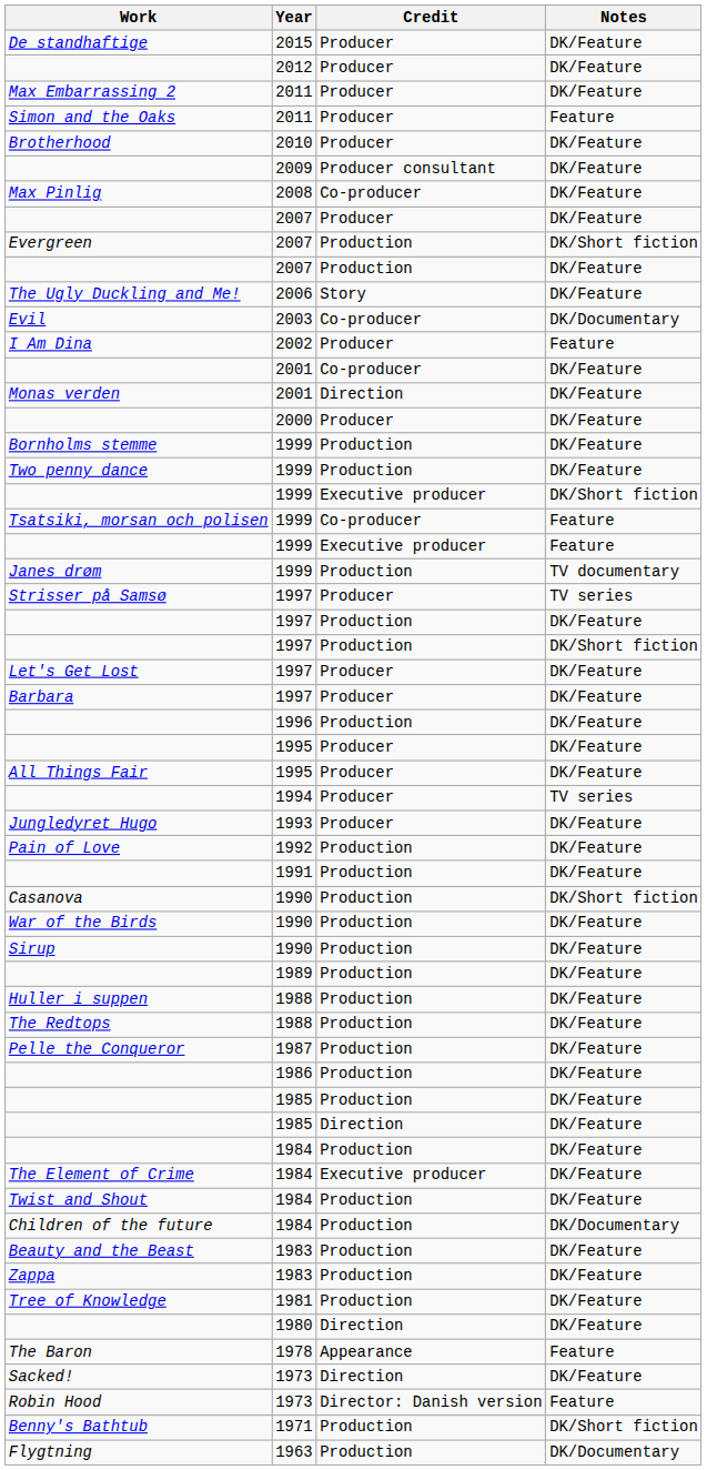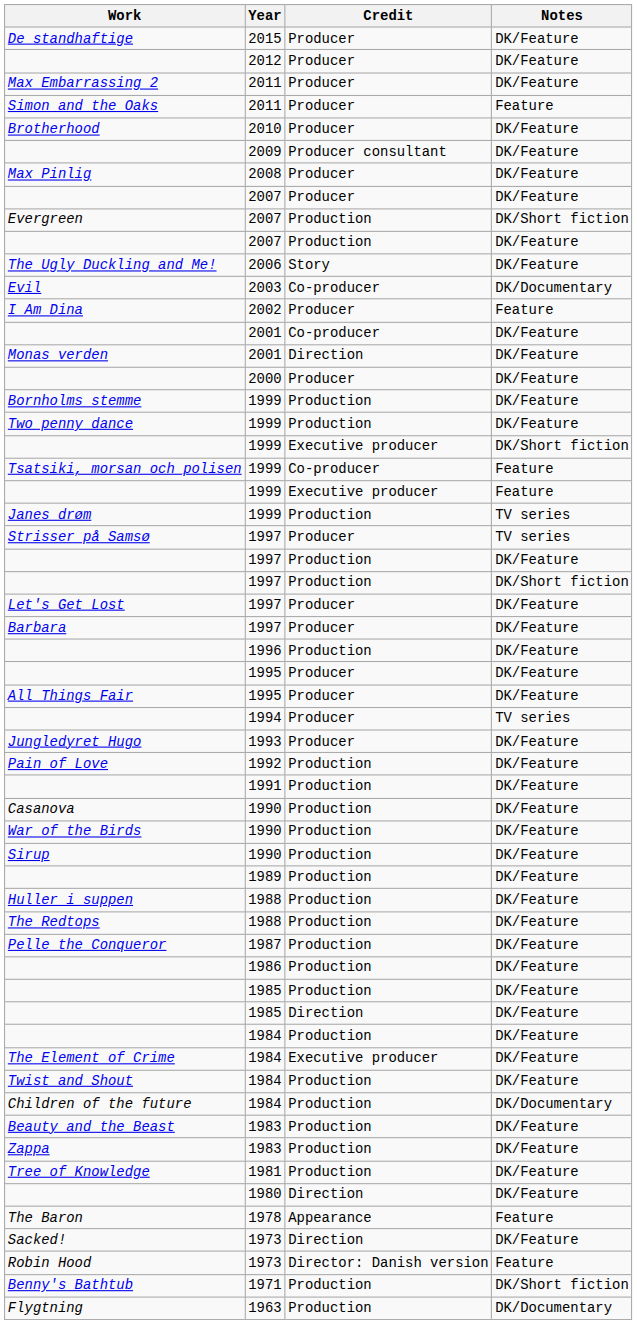 <table class="wikitable sortable">
 <tr>
 <th scope="col">Work</th>
 <th scope="col">Year</th>
 <th scope="col">Credit</th>
 <th scope="col" class="unsortable">Notes</th>
 </tr>
 <tr>
 <td><em><a href='#'>De standhaftige</a></em></td>
 <td>2015</td>
 <td>Producer</td>
 <td>DK/Feature</td>
 </tr>
 <tr>
 <td><em></em></td>
 <td>2012</td>
 <td>Producer</td>
 <td>DK/Feature</td>
 </tr>
 <tr>
 <td><em><a href='#'>Max Embarrassing 2</a></em></td>
 <td>2011</td>
 <td>Producer</td>
 <td>DK/Feature</td>
 </tr>
 <tr>
 <td><em><a href='#'>Simon and the Oaks</a></em></td>
 <td>2011</td>
 <td>Producer</td>
 <td>Feature</td>
 </tr>
 <tr>
 <td><em><a href='#'>Brotherhood</a></em></td>
 <td>2010</td>
 <td>Producer</td>
 <td>DK/Feature</td>
 </tr>
 <tr>
 <td><em></em></td>
 <td>2009</td>
 <td>Producer consultant</td>
 <td>DK/Feature</td>
 </tr>
 <tr>
 <td><em><a href='#'>Max Pinlig</a></em></td>
 <td>2008</td>
-<td>Co-producer</td>
+<td>Producer</td>
 <td>DK/Feature</td>
 </tr>
 <tr>
 <td><em></em></td>
 <td>2007</td>
 <td>Producer</td>
 <td>DK/Feature</td>
 </tr>
 <tr>
 <td><em>Evergreen</em></td>
 <td>2007</td>
 <td>Production</td>
 <td>DK/Short fiction</td>
 </tr>
 <tr>
 <td><em></em></td>
 <td>2007</td>
 <td>Production</td>
 <td>DK/Feature</td>
 </tr>
 <tr>
 <td><em><a href='#'>The Ugly Duckling and Me!</a></em></td>
 <td>2006</td>
 <td>Story</td>
 <td>DK/Feature</td>
 </tr>
 <tr>
 <td><em><a href='#'>Evil</a></em></td>
 <td>2003</td>
 <td>Co-producer</td>
 <td>DK/Documentary</td>
 </tr>
 <tr>
 <td><em><a href='#'>I Am Dina</a></em></td>
 <td>2002</td>
 <td>Producer</td>
 <td>Feature</td>
 </tr>
 <tr>
 <td><em></em></td>
 <td>2001</td>
 <td>Co-producer</td>
 <td>DK/Feature</td>
 </tr>
 <tr>
 <td><em><a href='#'>Monas verden</a></em></td>
 <td>2001</td>
 <td>Direction</td>
 <td>DK/Feature</td>
 </tr>
 <tr>
 <td><em></em></td>
 <td>2000</td>
 <td>Producer</td>
 <td>DK/Feature</td>
 </tr>
 <tr>
 <td><em><a href='#'>Bornholms stemme</a></em></td>
 <td>1999</td>
 <td>Production</td>
 <td>DK/Feature</td>
 </tr>
 <tr>
 <td><em><a href='#'>Two penny dance</a></em></td>
 <td>1999</td>
 <td>Production</td>
 <td>DK/Feature</td>
 </tr>
 <tr>
 <td><em></em></td>
 <td>1999</td>
 <td>Executive producer</td>
 <td>DK/Short fiction</td>
 </tr>
 <tr>
 <td><em><a href='#'>Tsatsiki, morsan och polisen</a></em></td>
 <td>1999</td>
 <td>Co-producer</td>
 <td>Feature</td>
 </tr>
 <tr>
 <td><em></em></td>
 <td>1999</td>
 <td>Executive producer</td>
 <td>Feature</td>
 </tr>
 <tr>
 <td><em><a href='#'>Janes drøm</a></em></td>
 <td>1999</td>
 <td>Production</td>
-<td>TV documentary</td>
+<td>TV series</td>
 </tr>
 <tr>
 <td><em><a href='#'>Strisser på Samsø</a></em></td>
 <td>1997</td>
 <td>Producer</td>
 <td>TV series</td>
 </tr>
 <tr>
 <td><em></em></td>
 <td>1997</td>
 <td>Production</td>
 <td>DK/Feature</td>
 </tr>
 <tr>
 <td><em></em></td>
 <td>1997</td>
 <td>Production</td>
 <td>DK/Short fiction</td>
 </tr>
 <tr>
 <td><em><a href='#'>Let's Get Lost</a></em></td>
 <td>1997</td>
 <td>Producer</td>
 <td>DK/Feature</td>
 </tr>
 <tr>
 <td><em><a href='#'>Barbara</a></em></td>
 <td>1997</td>
 <td>Producer</td>
 <td>DK/Feature</td>
 </tr>
 <tr>
 <td><em></em></td>
 <td>1996</td>
 <td>Production</td>
 <td>DK/Feature</td>
 </tr>
 <tr>
 <td><em></em></td>
 <td>1995</td>
 <td>Producer</td>
 <td>DK/Feature</td>
 </tr>
 <tr>
 <td><em><a href='#'>All Things Fair</a></em></td>
 <td>1995</td>
 <td>Producer</td>
 <td>DK/Feature</td>
 </tr>
 <tr>
 <td><em></em></td>
 <td>1994</td>
 <td>Producer</td>
 <td>TV series</td>
 </tr>
 <tr>
 <td><em><a href='#'>Jungledyret Hugo</a></em></td>
 <td>1993</td>
 <td>Producer</td>
 <td>DK/Feature</td>
 </tr>
 <tr>
 <td><em><a href='#'>Pain of Love</a></em></td>
 <td>1992</td>
 <td>Production</td>
 <td>DK/Feature</td>
 </tr>
 <tr>
 <td><em></em></td>
 <td>1991</td>
 <td>Production</td>
 <td>DK/Feature</td>
 </tr>
 <tr>
 <td><em>Casanova</em></td>
 <td>1990</td>
 <td>Production</td>
-<td>DK/Short fiction</td>
+<td>DK/Feature</td>
 </tr>
 <tr>
 <td><em><a href='#'>War of the Birds</a></em></td>
 <td>1990</td>
 <td>Production</td>
 <td>DK/Feature</td>
 </tr>
 <tr>
 <td><em><a href='#'>Sirup</a></em></td>
 <td>1990</td>
 <td>Production</td>
 <td>DK/Feature</td>
 </tr>
 <tr>
 <td><em></em></td>
 <td>1989</td>
 <td>Production</td>
 <td>DK/Feature</td>
 </tr>
 <tr>
 <td><em><a href='#'>Huller i suppen</a></em></td>
 <td>1988</td>
 <td>Production</td>
 <td>DK/Feature</td>
 </tr>
 <tr>
 <td><em><a href='#'>The Redtops</a></em></td>
 <td>1988</td>
 <td>Production</td>
 <td>DK/Feature</td>
 </tr>
 <tr>
 <td><em><a href='#'>Pelle the Conqueror</a></em></td>
 <td>1987</td>
 <td>Production</td>
 <td>DK/Feature</td>
 </tr>
 <tr>
 <td><em></em></td>
 <td>1986</td>
 <td>Production</td>
 <td>DK/Feature</td>
 </tr>
 <tr>
 <td><em></em></td>
 <td>1985</td>
 <td>Production</td>
 <td>DK/Feature</td>
 </tr>
 <tr>
 <td><em></em></td>
 <td>1985</td>
 <td>Direction</td>
 <td>DK/Feature</td>
 </tr>
 <tr>
 <td><em></em></td>
 <td>1984</td>
 <td>Production</td>
 <td>DK/Feature</td>
 </tr>
 <tr>
 <td><em><a href='#'>The Element of Crime</a></em></td>
 <td>1984</td>
 <td>Executive producer</td>
 <td>DK/Feature</td>
 </tr>
 <tr>
 <td><em><a href='#'>Twist and Shout</a></em></td>
 <td>1984</td>
 <td>Production</td>
 <td>DK/Feature</td>
 </tr>
 <tr>
 <td><em>Children of the future</em></td>
 <td>1984</td>
 <td>Production</td>
 <td>DK/Documentary</td>
 </tr>
 <tr>
 <td><em><a href='#'>Beauty and the Beast</a></em></td>
 <td>1983</td>
 <td>Production</td>
 <td>DK/Feature</td>
 </tr>
 <tr>
 <td><em><a href='#'>Zappa</a></em></td>
 <td>1983</td>
 <td>Production</td>
 <td>DK/Feature</td>
 </tr>
 <tr>
 <td><em><a href='#'>Tree of Knowledge</a></em></td>
 <td>1981</td>
 <td>Production</td>
 <td>DK/Feature</td>
 </tr>
 <tr>
 <td><em></em></td>
 <td>1980</td>
 <td>Direction</td>
 <td>DK/Feature</td>
 </tr>
 <tr>
 <td><em>The Baron</em></td>
 <td>1978</td>
 <td>Appearance</td>
 <td>Feature</td>
 </tr>
 <tr>
 <td><em>Sacked!</em></td>
 <td>1973</td>
 <td>Direction</td>
 <td>DK/Feature</td>
 </tr>
 <tr>
 <td><em>Robin Hood</em></td>
 <td>1973</td>
 <td>Director: Danish version</td>
 <td>Feature</td>
 </tr>
 <tr>
 <td><em><a href='#'>Benny's Bathtub</a></em></td>
 <td>1971</td>
 <td>Production</td>
 <td>DK/Short fiction</td>
 </tr>
 <tr>
 <td><em>Flygtning</em></td>
 <td>1963</td>
 <td>Production</td>
 <td>DK/Documentary</td>
 </tr>
 </table>
